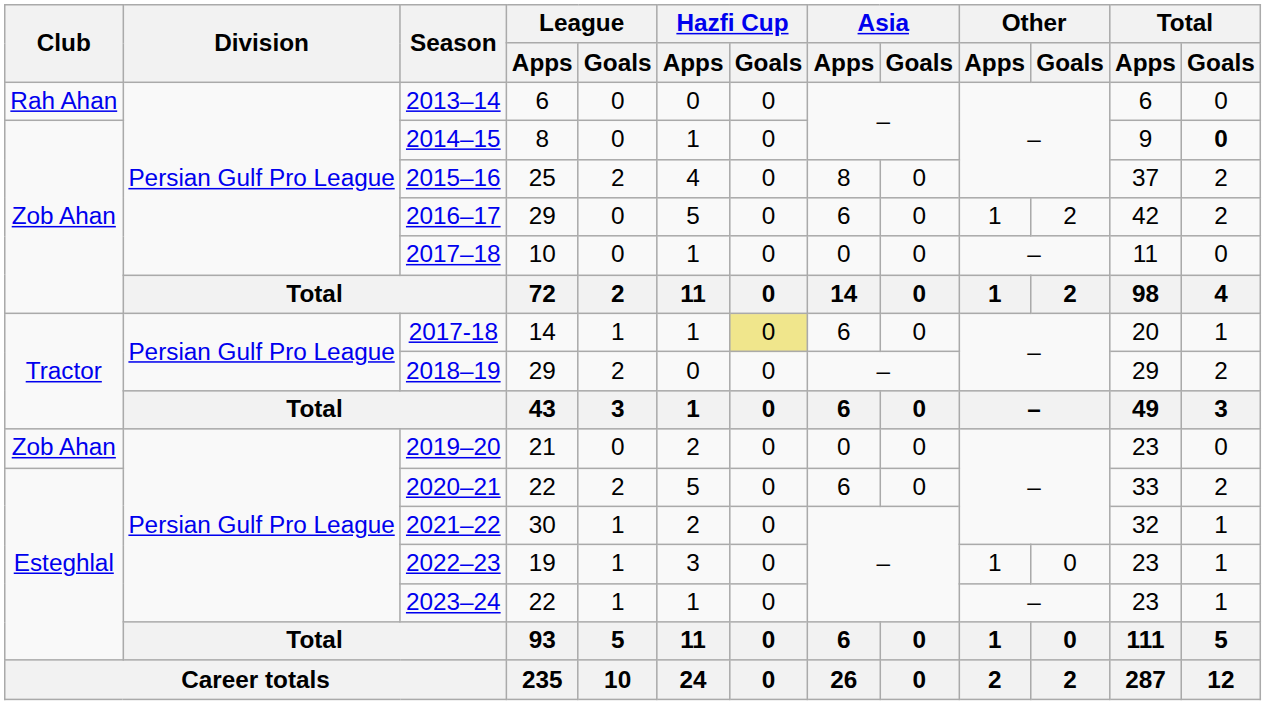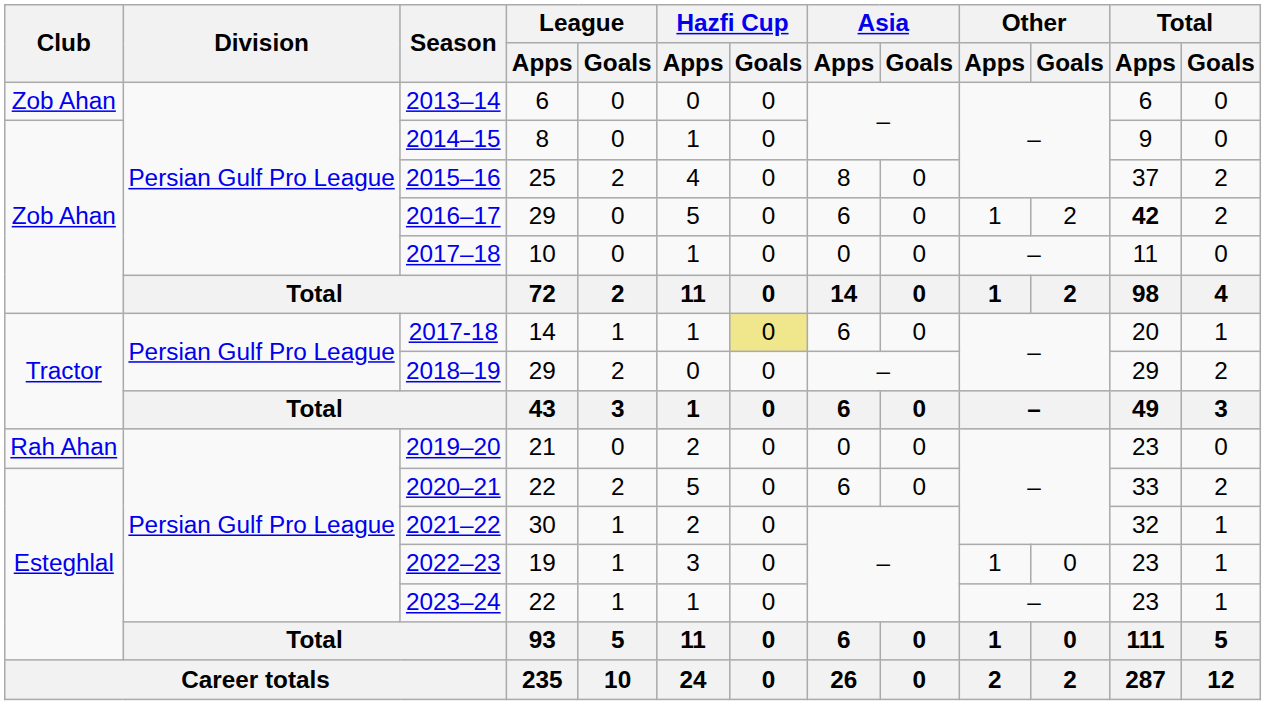 <table class="wikitable" style="text-align: center;">
 <tr>
 <th rowspan="2">Club</th>
 <th rowspan="2">Division</th>
 <th rowspan="2">Season</th>
 <th colspan="2">League</th>
 <th colspan="2"><a href='#'>Hazfi Cup</a></th>
 <th colspan="2"><a href='#'>Asia</a></th>
 <th colspan="2">Other</th>
 <th colspan="2">Total</th>
 </tr>
 <tr>
 <th>Apps</th>
 <th>Goals</th>
 <th>Apps</th>
 <th>Goals</th>
 <th>Apps</th>
 <th>Goals</th>
 <th>Apps</th>
 <th>Goals</th>
 <th>Apps</th>
 <th>Goals</th>
 </tr>
 <tr>
-<td><a href='#'>Rah Ahan</a></td>
+<td><a href='#'>Zob Ahan</a></td>
 <td rowspan="5"><a href='#'>Persian Gulf Pro League</a></td>
 <td><a href='#'>2013–14</a></td>
 <td>6</td>
 <td>0</td>
 <td>0</td>
 <td>0</td>
 <td colspan="2" rowspan="2">–</td>
 <td colspan="2" rowspan="3">–</td>
 <td>6</td>
 <td>0</td>
 </tr>
 <tr>
 <td rowspan="5"><a href='#'>Zob Ahan</a></td>
 <td><a href='#'>2014–15</a></td>
 <td>8</td>
 <td>0</td>
 <td>1</td>
 <td>0</td>
 <td>9</td>
-<td><strong>0</strong></td>
+<td>0</td>
 </tr>
 <tr>
 <td><a href='#'>2015–16</a></td>
 <td>25</td>
 <td>2</td>
 <td>4</td>
 <td>0</td>
 <td>8</td>
 <td>0</td>
 <td>37</td>
 <td>2</td>
 </tr>
 <tr>
 <td><a href='#'>2016–17</a></td>
 <td>29</td>
 <td>0</td>
 <td>5</td>
 <td>0</td>
 <td>6</td>
 <td>0</td>
 <td>1</td>
 <td>2</td>
-<td>42</td>
+<td><strong>42</strong></td>
 <td>2</td>
 </tr>
 <tr>
 <td><a href='#'>2017–18</a></td>
 <td>10</td>
 <td>0</td>
 <td>1</td>
 <td>0</td>
 <td>0</td>
 <td>0</td>
 <td colspan="2">–</td>
 <td>11</td>
 <td>0</td>
 </tr>
 <tr>
 <th colspan=2>Total</th>
 <th>72</th>
 <th>2</th>
 <th>11</th>
 <th>0</th>
 <th>14</th>
 <th>0</th>
 <th>1</th>
 <th>2</th>
 <th>98</th>
 <th>4</th>
 </tr>
 <tr>
 <td rowspan="3"><a href='#'>Tractor</a></td>
 <td rowspan="2"><a href='#'>Persian Gulf Pro League</a></td>
 <td><a href='#'>2017-18</a></td>
 <td>14</td>
 <td>1</td>
 <td>1</td>
 <td style="background: khaki;">0</td>
 <td>6</td>
 <td>0</td>
 <td colspan="2" rowspan="2">–</td>
 <td>20</td>
 <td>1</td>
 </tr>
 <tr>
 <td><a href='#'>2018–19</a></td>
 <td>29</td>
 <td>2</td>
 <td>0</td>
 <td>0</td>
 <td colspan="2">–</td>
 <td>29</td>
 <td>2</td>
 </tr>
 <tr>
 <th colspan=2>Total</th>
 <th>43</th>
 <th>3</th>
 <th>1</th>
 <th>0</th>
 <th>6</th>
 <th>0</th>
 <th colspan="2">–</th>
 <th>49</th>
 <th>3</th>
 </tr>
 <tr>
-<td><a href='#'>Zob Ahan</a></td>
+<td><a href='#'>Rah Ahan</a></td>
 <td rowspan="5"><a href='#'>Persian Gulf Pro League</a></td>
 <td><a href='#'>2019–20</a></td>
 <td>21</td>
 <td>0</td>
 <td>2</td>
 <td>0</td>
 <td>0</td>
 <td>0</td>
 <td colspan="2" rowspan="3">–</td>
 <td>23</td>
 <td>0</td>
 </tr>
 <tr>
 <td rowspan="5"><a href='#'>Esteghlal</a></td>
 <td><a href='#'>2020–21</a></td>
 <td>22</td>
 <td>2</td>
 <td>5</td>
 <td>0</td>
 <td>6</td>
 <td>0</td>
 <td>33</td>
 <td>2</td>
 </tr>
 <tr>
 <td><a href='#'>2021–22</a></td>
 <td>30</td>
 <td>1</td>
 <td>2</td>
 <td>0</td>
 <td colspan="2" rowspan="3">–</td>
 <td>32</td>
 <td>1</td>
 </tr>
 <tr>
 <td><a href='#'>2022–23</a></td>
 <td>19</td>
 <td>1</td>
 <td>3</td>
 <td>0</td>
 <td>1</td>
 <td>0</td>
 <td>23</td>
 <td>1</td>
 </tr>
 <tr>
 <td><a href='#'>2023–24</a></td>
 <td>22</td>
 <td>1</td>
 <td>1</td>
 <td>0</td>
 <td colspan="2">–</td>
 <td>23</td>
 <td>1</td>
 </tr>
 <tr>
 <th colspan=2>Total</th>
 <th>93</th>
 <th>5</th>
 <th>11</th>
 <th>0</th>
 <th>6</th>
 <th>0</th>
 <th>1</th>
 <th>0</th>
 <th>111</th>
 <th>5</th>
 </tr>
 <tr>
 <th colspan=3>Career totals</th>
 <th>235</th>
 <th>10</th>
 <th>24</th>
 <th>0</th>
 <th>26</th>
 <th>0</th>
 <th>2</th>
 <th>2</th>
 <th>287</th>
 <th>12</th>
 </tr>
 </table>
